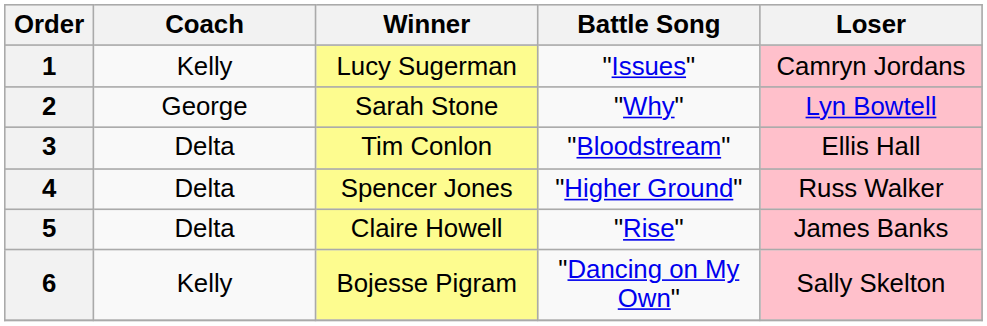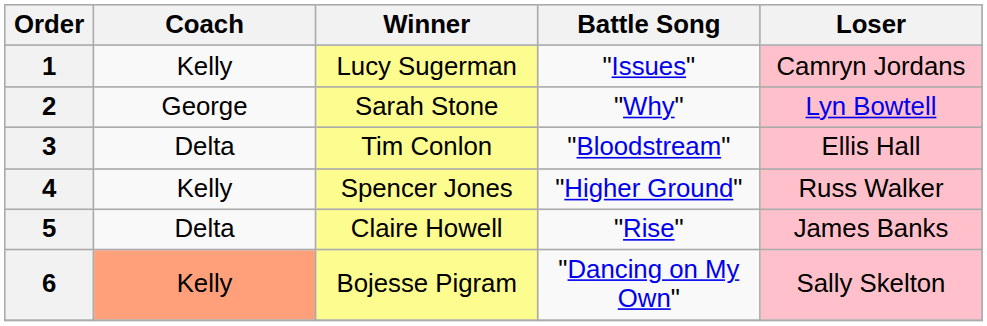 <table class="wikitable sortable" style="text-align: center; width: auto;">
 <tr>
 <th style="width:5%;">Order</th>
 <th style="width:20%;">Coach</th>
 <th style="width:20%;">Winner</th>
 <th style="width:20%;">Battle Song</th>
 <th style="width:20%;">Loser</th>
 </tr>
 <tr>
 <th>1</th>
 <td>Kelly</td>
 <td bgcolor="#fdfc8f">Lucy Sugerman</td>
 <td>"<a href='#'>Issues</a>"</td>
 <td bgcolor="pink">Camryn Jordans</td>
 </tr>
 <tr>
 <th>2</th>
 <td>George</td>
 <td bgcolor="#fdfc8f">Sarah Stone</td>
 <td>"<a href='#'>Why</a>"</td>
 <td bgcolor="pink"><a href='#'>Lyn Bowtell</a></td>
 </tr>
 <tr>
 <th>3</th>
 <td>Delta</td>
 <td bgcolor="#fdfc8f">Tim Conlon</td>
 <td>"<a href='#'>Bloodstream</a>"</td>
 <td bgcolor="pink">Ellis Hall</td>
 </tr>
 <tr>
 <th>4</th>
-<td>Delta</td>
+<td>Kelly</td>
 <td bgcolor="#fdfc8f">Spencer Jones</td>
 <td>"<a href='#'>Higher Ground</a>"</td>
 <td bgcolor="pink">Russ Walker</td>
 </tr>
 <tr>
 <th>5</th>
 <td>Delta</td>
 <td bgcolor="#fdfc8f">Claire Howell</td>
 <td>"<a href='#'>Rise</a>"</td>
 <td bgcolor="pink">James Banks</td>
 </tr>
 <tr>
 <th>6</th>
-<td>Kelly</td>
+<td style="background: lightsalmon;">Kelly</td>
 <td bgcolor="#fdfc8f">Bojesse Pigram</td>
 <td>"<a href='#'>Dancing on My Own</a>"</td>
 <td bgcolor="pink">Sally Skelton</td>
 </tr>
 <tr>
 </tr>
 </table>
